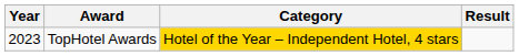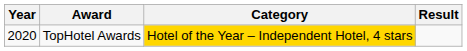 <table class="wikitable">
 <tr>
 <th>Year</th>
 <th>Award</th>
 <th>Category</th>
 <th>Result</th>
 </tr>
 <tr>
-<td>2023</td>
+<td>2020</td>
 <td>TopHotel Awards</td>
 <td style="background: gold;">Hotel of the Year – Independent Hotel, 4 stars</td>
 <td></td>
 </tr>
 </table>
